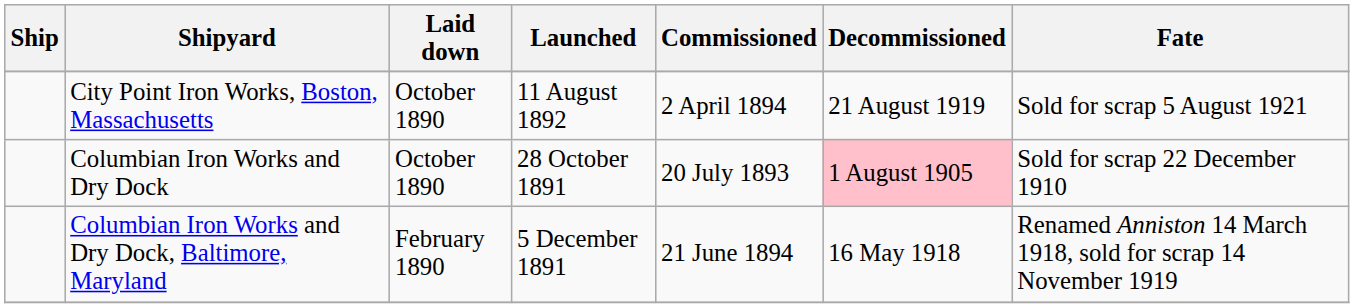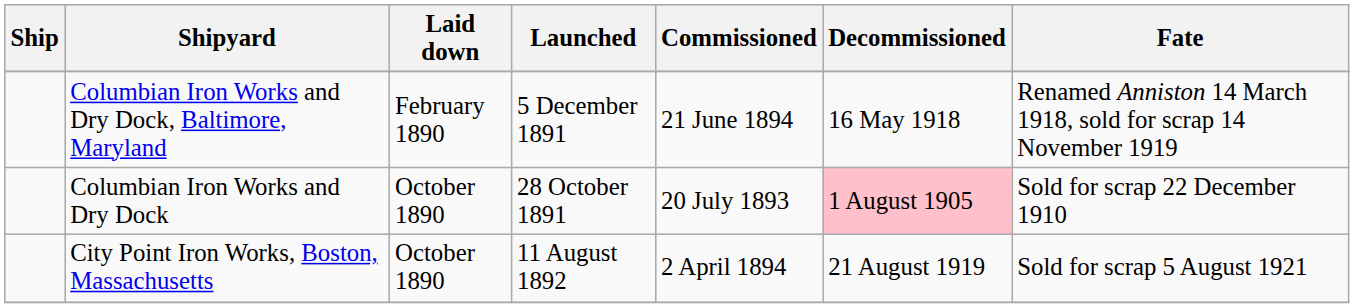 <table class="wikitable">
 <tr>
 <th>Ship</th>
 <th>Shipyard</th>
 <th>Laid down</th>
 <th>Launched</th>
 <th>Commissioned</th>
 <th>Decommissioned</th>
 <th>Fate</th>
 </tr>
 <tr>
 </tr>
 <tr>
 <td></td>
-<td>City Point Iron Works, <a href='#'>Boston, Massachusetts</a></td>
-<td>October 1890</td>
-<td>11 August 1892</td>
-<td>2 April 1894</td>
-<td>21 August 1919</td>
-<td>Sold for scrap 5 August 1921</td>
+<td><a href='#'>Columbian Iron Works</a> and Dry Dock, <a href='#'>Baltimore, Maryland</a></td>
+<td>February 1890</td>
+<td>5 December 1891</td>
+<td>21 June 1894</td>
+<td>16 May 1918</td>
+<td>Renamed <em>Anniston</em> 14 March 1918, sold for scrap 14 November 1919</td>
 </tr>
 <tr>
 <td></td>
 <td>Columbian Iron Works and Dry Dock</td>
 <td>October 1890</td>
 <td>28 October 1891</td>
 <td>20 July 1893</td>
 <td style="background: pink;">1 August 1905</td>
 <td>Sold for scrap 22 December 1910</td>
 </tr>
 <tr>
 <td></td>
-<td><a href='#'>Columbian Iron Works</a> and Dry Dock, <a href='#'>Baltimore, Maryland</a></td>
-<td>February 1890</td>
-<td>5 December 1891</td>
-<td>21 June 1894</td>
-<td>16 May 1918</td>
-<td>Renamed <em>Anniston</em> 14 March 1918, sold for scrap 14 November 1919</td>
+<td>City Point Iron Works, <a href='#'>Boston, Massachusetts</a></td>
+<td>October 1890</td>
+<td>11 August 1892</td>
+<td>2 April 1894</td>
+<td>21 August 1919</td>
+<td>Sold for scrap 5 August 1921</td>
 </tr>
 <tr>
 </tr>
 </table>
